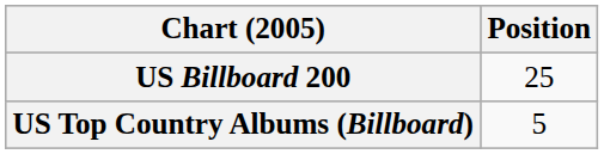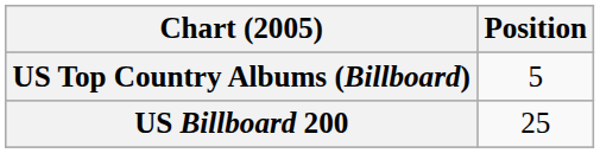 <table class="wikitable sortable plainrowheaders" style="text-align:center">
 <tr>
 <th scope="col">Chart (2005)</th>
 <th scope="col">Position</th>
 </tr>
 <tr>
+<th scope="row">US Top Country Albums (<em>Billboard</em>)</th>
+<td>5</td>
+</tr>
+<tr>
 <th scope="row">US <em>Billboard</em> 200</th>
 <td>25</td>
 </tr>
-<tr>
-<th scope="row">US Top Country Albums (<em>Billboard</em>)</th>
-<td>5</td>
-</tr>
 </table>
